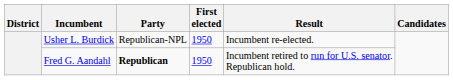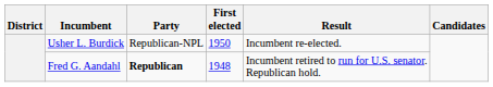 <table class=wikitable>
 <tr valign=bottom>
 <th>District</th>
 <th>Incumbent</th>
 <th>Party</th>
 <th>First<br>elected</th>
 <th>Result</th>
 <th>Candidates</th>
 </tr>
 <tr>
 <th rowspan="2"></th>
 <td><a href='#'>Usher L. Burdick</a></td>
 <td>Republican-NPL</td>
 <td><a href='#'>1950</a></td>
 <td>Incumbent re-elected.</td>
 <td nowrap rowspan=2></td>
 </tr>
 <tr>
 <td><a href='#'>Fred G. Aandahl</a></td>
 <td><strong>Republican</strong></td>
-<td><a href='#'>1950</a></td>
+<td><a href='#'>1948</a></td>
 <td>Incumbent retired to <a href='#'>run for U.S. senator</a>.<br>Republican hold.</td>
 </tr>
 </table>
